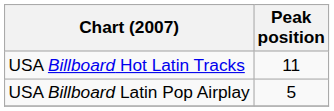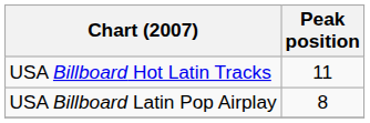 <table class="wikitable">
 <tr>
 <th align="left">Chart (2007)</th>
 <th align="left">Peak<br>position</th>
 </tr>
 <tr>
 <td align="left">USA <a href='#'><em>Billboard</em> Hot Latin Tracks</a></td>
 <td align="center">11</td>
 </tr>
 <tr>
 <td align="left">USA <em>Billboard</em> Latin Pop Airplay </td>
-<td align="center">5</td>
+<td align="center">8</td>
 </tr>
 <tr>
 </tr>
 </table>
